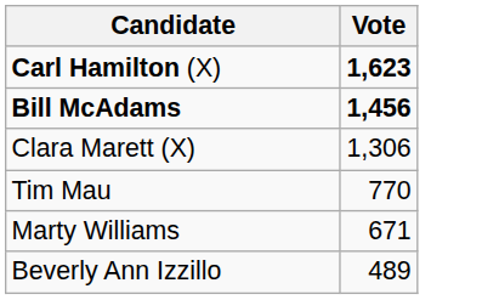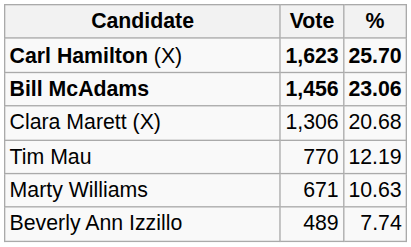 <table class="wikitable">
 <tr>
 <th bgcolor="#DDDDFF" width="200px">Candidate</th>
 <th bgcolor="#DDDDFF">Vote</th>
+<th bgcolor="#DDDDFF">%</th>
 </tr>
 <tr>
 <td><strong>Carl Hamilton</strong> (X)</td>
 <td style="text-align: right;"><strong>1,623</strong></td>
+<td style="text-align: right;"><strong>25.70</strong></td>
 </tr>
 <tr>
 <td><strong>Bill McAdams</strong></td>
 <td style="text-align: right;"><strong>1,456</strong></td>
+<td style="text-align: right;"><strong>23.06</strong></td>
 </tr>
 <tr>
 <td>Clara Marett (X)</td>
 <td style="text-align: right;">1,306</td>
+<td style="text-align: right;">20.68</td>
 </tr>
 <tr>
 <td>Tim Mau</td>
 <td style="text-align: right;">770</td>
+<td style="text-align: right;">12.19</td>
 </tr>
 <tr>
 <td>Marty Williams</td>
 <td style="text-align: right;">671</td>
+<td style="text-align: right;">10.63</td>
 </tr>
 <tr>
 <td>Beverly Ann Izzillo</td>
 <td style="text-align: right;">489</td>
+<td style="text-align: right;">7.74</td>
 </tr>
 </table>
